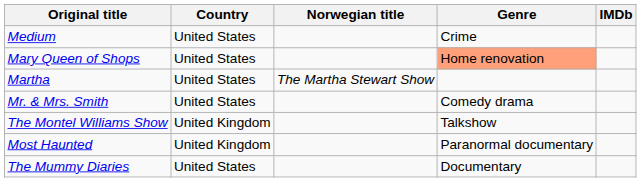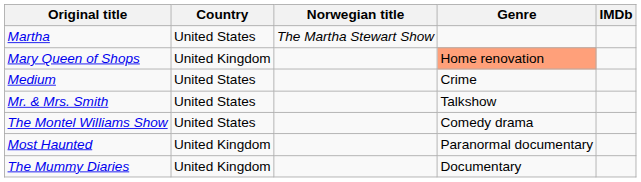 <table class="wikitable">
 <tr>
 <th>Original title</th>
 <th>Country</th>
 <th>Norwegian title</th>
 <th>Genre</th>
 <th>IMDb</th>
 </tr>
 <tr>
+<td><em><a href='#'>Martha</a></em></td>
+<td>United States</td>
+<td><em>The Martha Stewart Show </em></td>
+<td></td>
+<td></td>
+</tr>
+<tr>
+<td><em><a href='#'>Mary Queen of Shops</a></em></td>
+<td>United Kingdom</td>
+<td></td>
+<td style="background: lightsalmon;">Home renovation</td>
+<td></td>
+</tr>
+<tr>
 <td><em><a href='#'>Medium</a></em></td>
 <td>United States</td>
 <td></td>
 <td>Crime</td>
 <td></td>
 </tr>
 <tr>
-<td><em><a href='#'>Mary Queen of Shops</a></em></td>
-<td>United States</td>
-<td></td>
-<td style="background: lightsalmon;">Home renovation</td>
-<td></td>
-</tr>
-<tr>
-<td><em><a href='#'>Martha</a></em></td>
-<td>United States</td>
-<td><em>The Martha Stewart Show </em></td>
-<td></td>
-<td></td>
-</tr>
-<tr>
 <td><em><a href='#'>Mr. & Mrs. Smith</a></em></td>
 <td>United States</td>
 <td></td>
-<td>Comedy drama</td>
+<td>Talkshow</td>
 <td></td>
 </tr>
 <tr>
 <td><em><a href='#'>The Montel Williams Show</a></em></td>
-<td>United Kingdom</td>
+<td>United States</td>
 <td></td>
-<td>Talkshow</td>
+<td>Comedy drama</td>
 <td></td>
 </tr>
 <tr>
 <td><em><a href='#'>Most Haunted</a></em></td>
 <td>United Kingdom</td>
 <td></td>
 <td>Paranormal documentary</td>
 <td></td>
 </tr>
 <tr>
 <td><em><a href='#'>The Mummy Diaries</a></em></td>
-<td>United States</td>
+<td>United Kingdom</td>
 <td></td>
 <td>Documentary</td>
 <td></td>
 </tr>
 </table>
